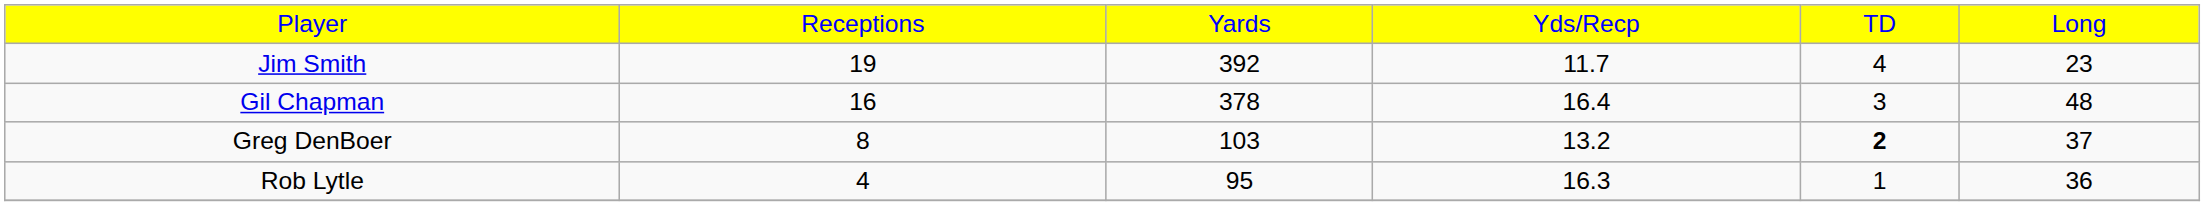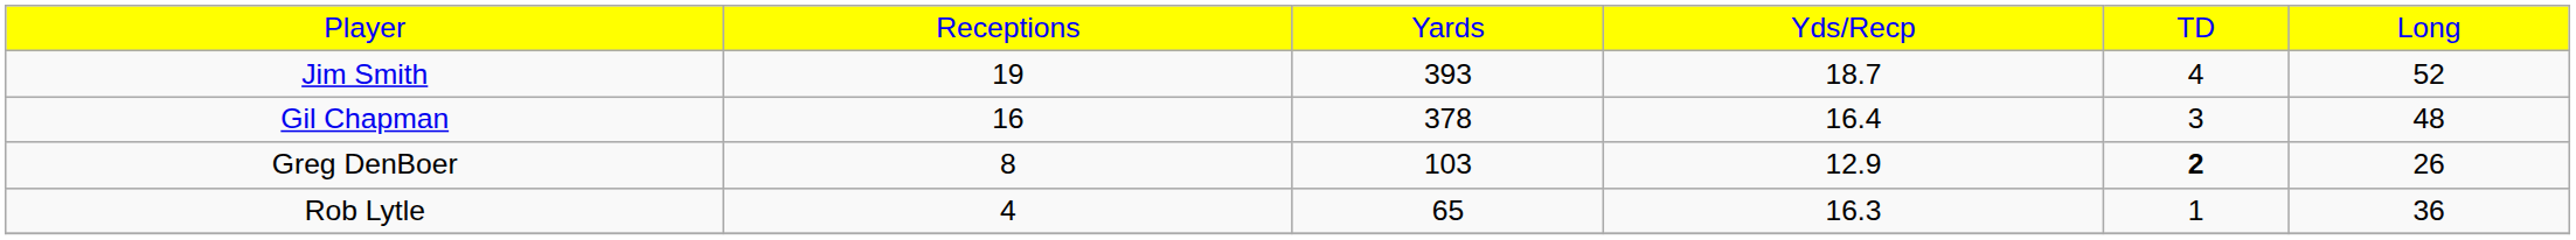 <table class="wikitable" width="90%">
 <tr align="center"  style="background:yellow;color:blue;">
 <td>Player</td>
 <td>Receptions</td>
 <td>Yards</td>
 <td>Yds/Recp</td>
 <td>TD</td>
 <td>Long</td>
 </tr>
 <tr align="center" bgcolor="">
 <td><a href='#'>Jim Smith</a></td>
 <td>19</td>
-<td>392</td>
-<td>11.7</td>
+<td>393</td>
+<td>18.7</td>
 <td>4</td>
-<td>23</td>
+<td>52</td>
 </tr>
 <tr align="center" bgcolor="">
 <td><a href='#'>Gil Chapman</a></td>
 <td>16</td>
 <td>378</td>
 <td>16.4</td>
 <td>3</td>
 <td>48</td>
 </tr>
 <tr align="center" bgcolor="">
 <td>Greg DenBoer</td>
 <td>8</td>
 <td>103</td>
-<td>13.2</td>
+<td>12.9</td>
 <td><strong>2</strong></td>
-<td>37</td>
+<td>26</td>
 </tr>
 <tr align="center" bgcolor="">
 <td>Rob Lytle</td>
 <td>4</td>
-<td>95</td>
+<td>65</td>
 <td>16.3</td>
 <td>1</td>
 <td>36</td>
 </tr>
 <tr>
 </tr>
 </table>
